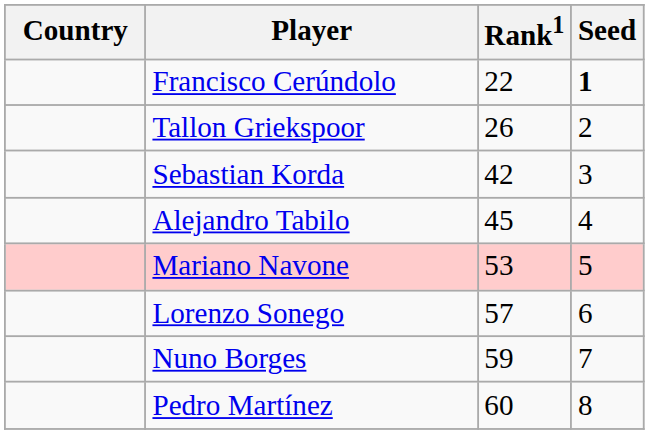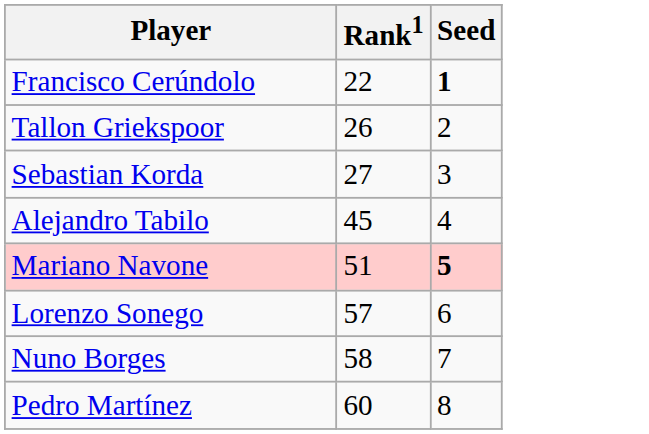 <table class="sortable wikitable">
 <tr>
-<th width="70">Country</th>
 <th width="175">Player</th>
 <th>Rank<sup>1</sup></th>
 <th>Seed</th>
 </tr>
 <tr>
-<td></td>
 <td><a href='#'>Francisco Cerúndolo</a></td>
 <td>22</td>
 <td><strong>1</strong></td>
 </tr>
 <tr>
-<td></td>
 <td><a href='#'>Tallon Griekspoor</a></td>
 <td>26</td>
 <td>2</td>
 </tr>
 <tr>
-<td></td>
 <td><a href='#'>Sebastian Korda</a></td>
-<td>42</td>
+<td>27</td>
 <td>3</td>
 </tr>
 <tr>
-<td></td>
 <td><a href='#'>Alejandro Tabilo</a></td>
 <td>45</td>
 <td>4</td>
 </tr>
 <tr bgcolor=#fcc>
-<td></td>
 <td><a href='#'>Mariano Navone</a></td>
-<td>53</td>
-<td>5</td>
+<td>51</td>
+<td><strong>5</strong></td>
 </tr>
 <tr>
-<td></td>
 <td><a href='#'>Lorenzo Sonego</a></td>
 <td>57</td>
 <td>6</td>
 </tr>
 <tr>
-<td></td>
 <td><a href='#'>Nuno Borges</a></td>
-<td>59</td>
+<td>58</td>
 <td>7</td>
 </tr>
 <tr>
-<td></td>
 <td><a href='#'>Pedro Martínez</a></td>
 <td>60</td>
 <td>8</td>
 </tr>
 </table>
